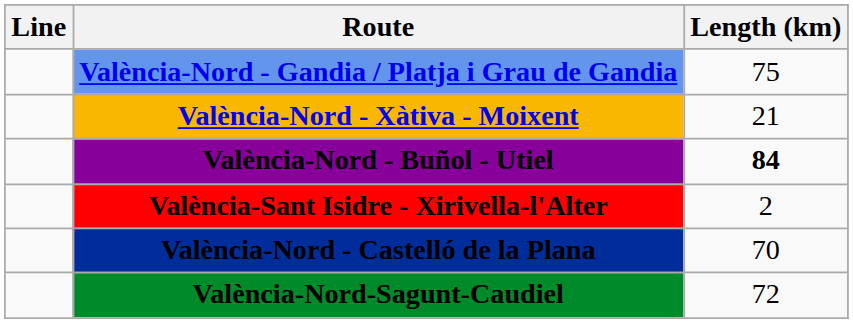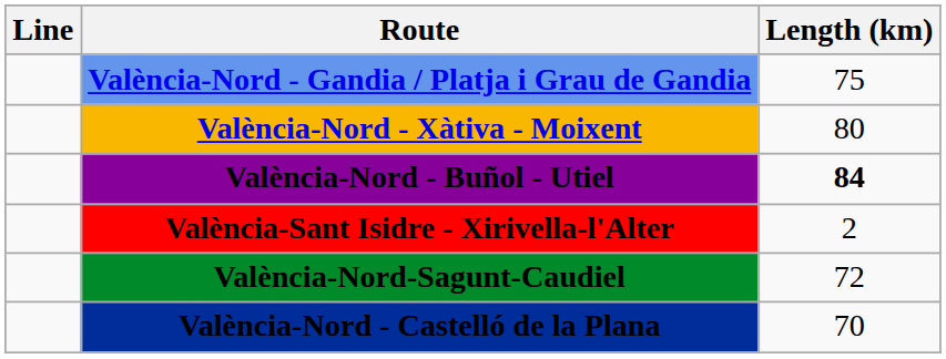 <table class="wikitable">
 <tr>
 <th>Line</th>
 <th>Route</th>
 <th>Length (km)</th>
 </tr>
 <tr align=center>
 <td></td>
 <td style="background:cornflowerblue; color:black;"><strong><span><a href='#'>València-Nord - Gandia / Platja i Grau de Gandia</a></span></strong></td>
 <td>75</td>
 </tr>
 <tr align=center>
 <td></td>
 <td style="background:#fab700; color:black;"><strong><span><a href='#'>València-Nord - Xàtiva - Moixent</a></span></strong></td>
-<td>21</td>
+<td>80</td>
 </tr>
 <tr align=center>
 <td></td>
 <td style="background:#870099; color:black;"><strong><span>València-Nord - Buñol - Utiel</span></strong></td>
 <td><strong>84</strong></td>
 </tr>
 <tr align=center>
 <td></td>
 <td style="background:red; color:black;"><strong><span>València-Sant Isidre - Xirivella-l'Alter</span></strong></td>
 <td>2</td>
 </tr>
 <tr align=center>
 <td></td>
+<td style="background:#008a29; color:black;"><strong><span>València-Nord-Sagunt-Caudiel</span></strong></td>
+<td>72</td>
+</tr>
+<tr align=center>
+<td></td>
 <td style="background:#002d9a; color:black;"><strong><span>València-Nord - Castelló de la Plana</span></strong></td>
 <td>70</td>
 </tr>
-<tr align=center>
-<td></td>
-<td style="background:#008a29; color:black;"><strong><span>València-Nord-Sagunt-Caudiel</span></strong></td>
-<td>72</td>
-</tr>
 </table>
